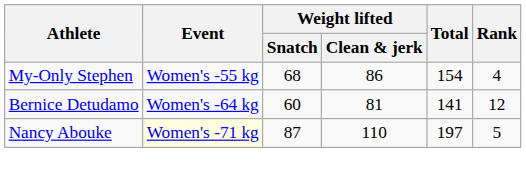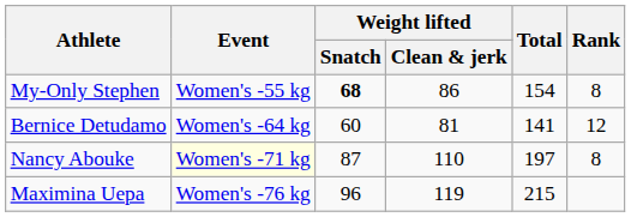 <table class=wikitable style="text-align:center; font-size:90%">
 <tr>
 <th rowspan="2">Athlete</th>
 <th rowspan="2">Event</th>
 <th colspan="2">Weight lifted</th>
 <th rowspan="2">Total</th>
 <th rowspan="2">Rank</th>
 </tr>
 <tr>
 <th>Snatch</th>
 <th>Clean & jerk</th>
 </tr>
 <tr>
 <td align=left><a href='#'>My-Only Stephen</a></td>
 <td align=left><a href='#'>Women's -55 kg</a></td>
-<td>68</td>
+<td><strong>68</strong></td>
 <td>86</td>
 <td>154</td>
-<td>4</td>
+<td>8</td>
 </tr>
 <tr>
 <td align=left><a href='#'>Bernice Detudamo</a></td>
 <td align=left><a href='#'>Women's -64 kg</a></td>
 <td>60</td>
 <td>81</td>
 <td>141</td>
 <td>12</td>
 </tr>
 <tr>
 <td align=left><a href='#'>Nancy Abouke</a></td>
 <td align=left style="background: lightyellow;"><a href='#'>Women's -71 kg</a></td>
 <td>87</td>
 <td>110</td>
 <td>197</td>
-<td>5</td>
+<td>8</td>
+</tr>
+<tr>
+<td align=left><a href='#'>Maximina Uepa</a></td>
+<td align=left><a href='#'>Women's -76 kg</a></td>
+<td>96</td>
+<td>119</td>
+<td>215</td>
+<td></td>
 </tr>
 </table>
